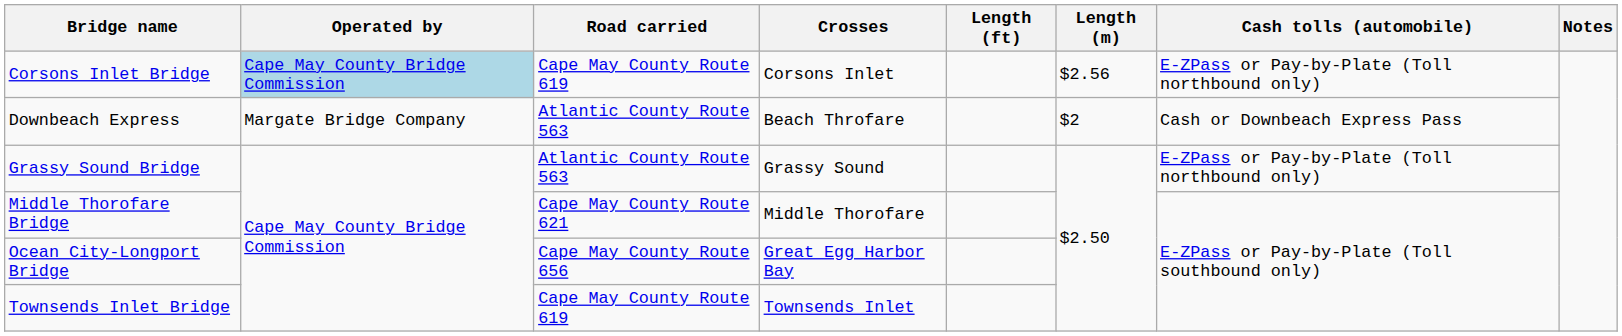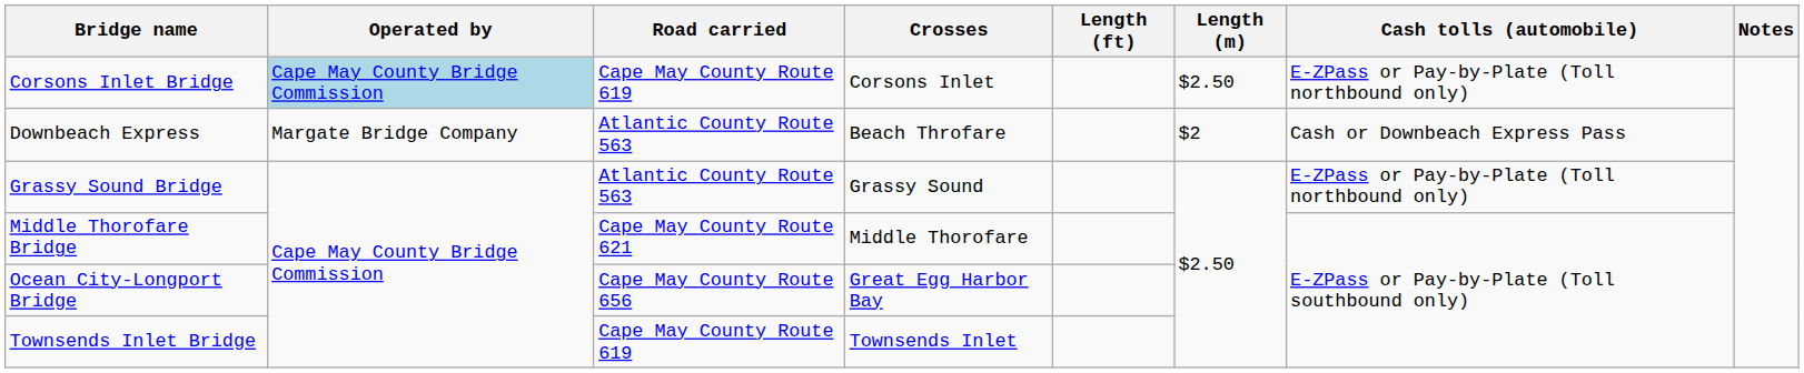 <table class=wikitable>
 <tr>
 <th scope=col>Bridge name</th>
 <th scope=col>Operated by</th>
 <th scope=col>Road carried</th>
 <th scope=col>Crosses</th>
 <th scope=col>Length (ft)</th>
 <th scope=col>Length (m)</th>
 <th scope=col>Cash tolls (automobile)</th>
 <th scope=col>Notes</th>
 </tr>
 <tr>
 <td><a href='#'>Corsons Inlet Bridge</a></td>
 <td style="background: lightblue;"><a href='#'>Cape May County Bridge Commission</a></td>
 <td><a href='#'>Cape May County Route 619</a></td>
 <td>Corsons Inlet</td>
 <td></td>
-<td>$2.56</td>
+<td>$2.50</td>
 <td><a href='#'>E-ZPass</a> or Pay-by-Plate (Toll northbound only)</td>
 </tr>
 <tr>
 <td>Downbeach Express</td>
 <td>Margate Bridge Company</td>
 <td><a href='#'>Atlantic County Route 563</a></td>
 <td>Beach Throfare</td>
 <td></td>
 <td>$2</td>
 <td>Cash or Downbeach Express Pass</td>
 </tr>
 <tr>
 <td><a href='#'>Grassy Sound Bridge</a></td>
 <td rowspan="4"><a href='#'>Cape May County Bridge Commission</a></td>
 <td><a href='#'>Atlantic County Route 563</a></td>
 <td>Grassy Sound</td>
 <td></td>
 <td rowspan="4">$2.50</td>
 <td><a href='#'>E-ZPass</a> or Pay-by-Plate (Toll northbound only)</td>
 </tr>
 <tr>
 <td><a href='#'>Middle Thorofare Bridge</a></td>
 <td><a href='#'>Cape May County Route 621</a></td>
 <td>Middle Thorofare</td>
 <td></td>
 <td rowspan="3"><a href='#'>E-ZPass</a> or Pay-by-Plate (Toll southbound only)</td>
 </tr>
 <tr>
 <td><a href='#'>Ocean City-Longport Bridge</a></td>
 <td><a href='#'>Cape May County Route 656</a></td>
 <td><a href='#'>Great Egg Harbor Bay</a></td>
 <td></td>
 </tr>
 <tr>
 <td><a href='#'>Townsends Inlet Bridge</a></td>
 <td><a href='#'>Cape May County Route 619</a></td>
 <td><a href='#'>Townsends Inlet</a></td>
 <td></td>
 </tr>
 </table>
